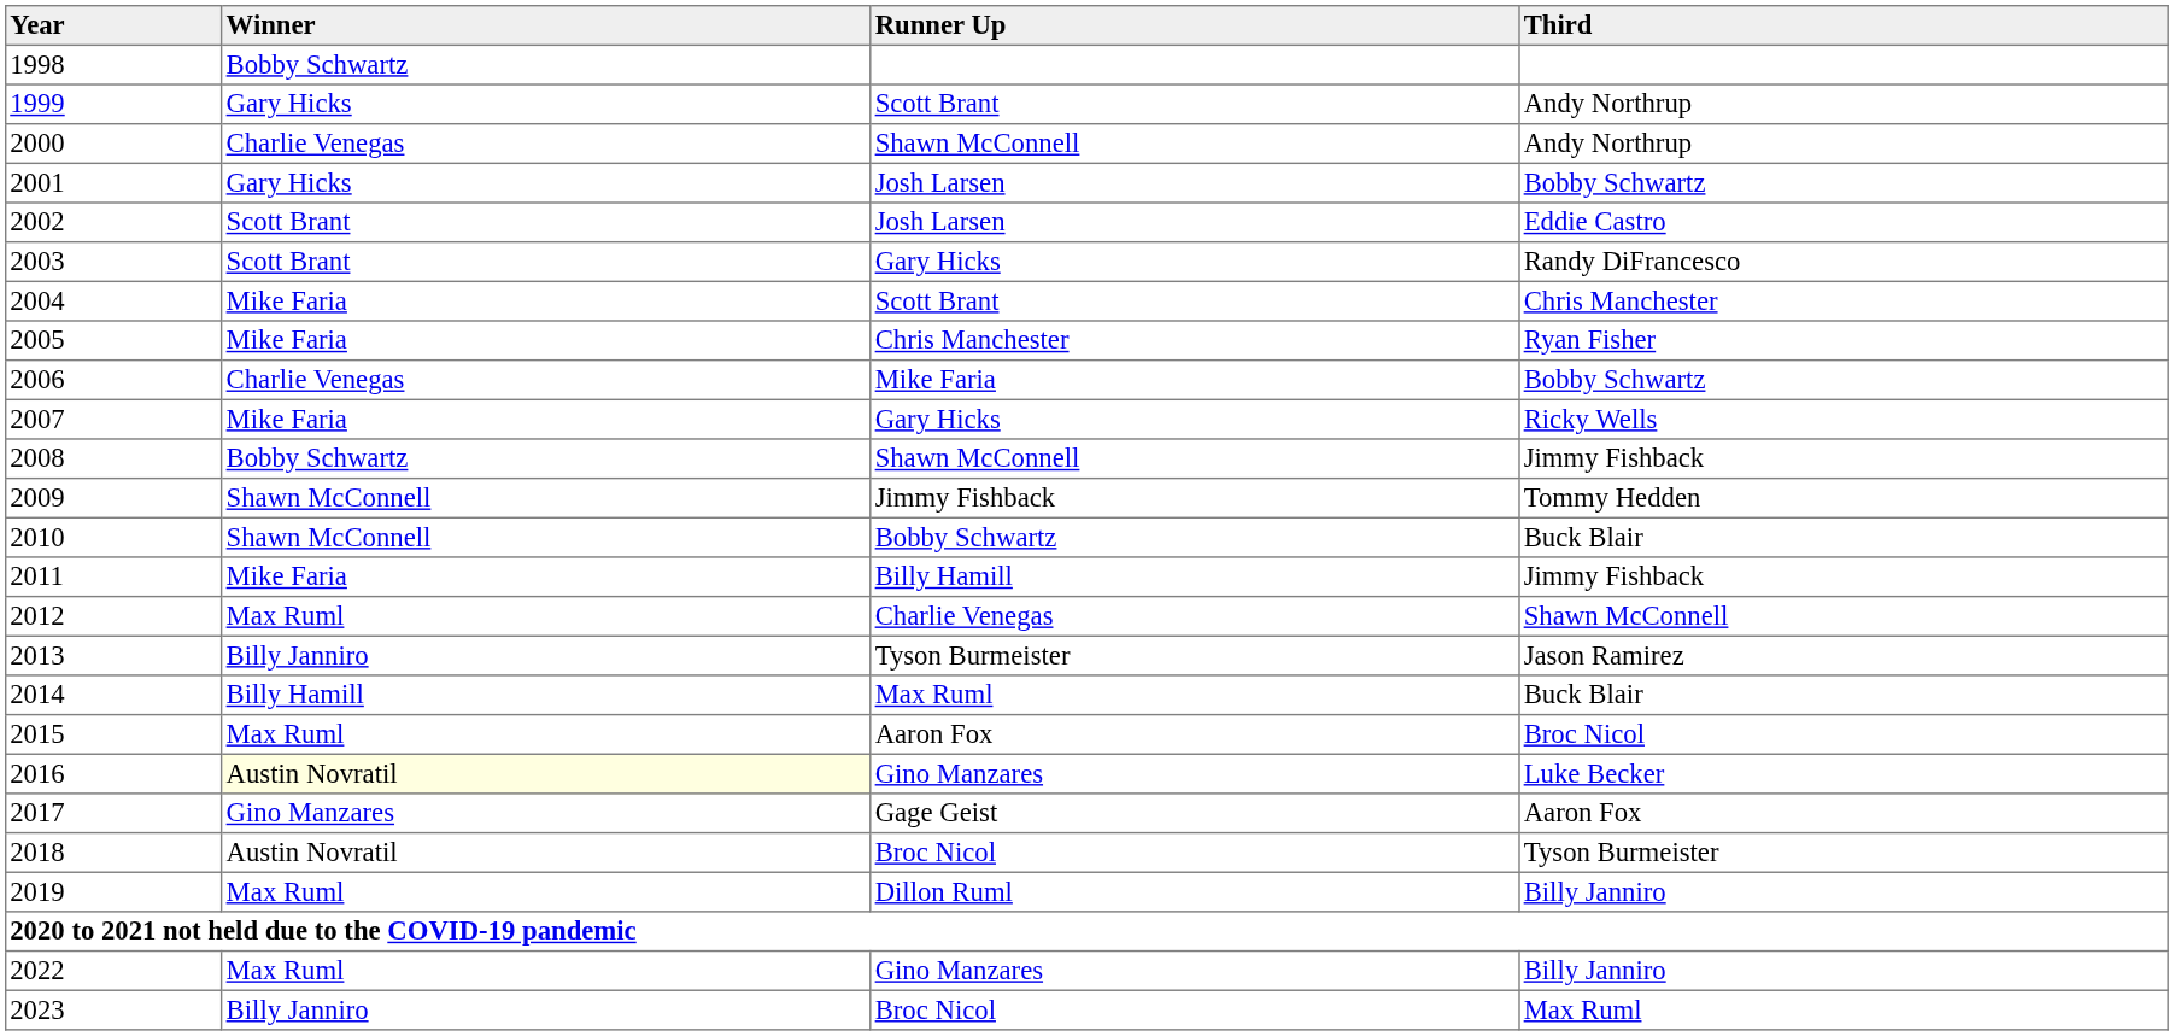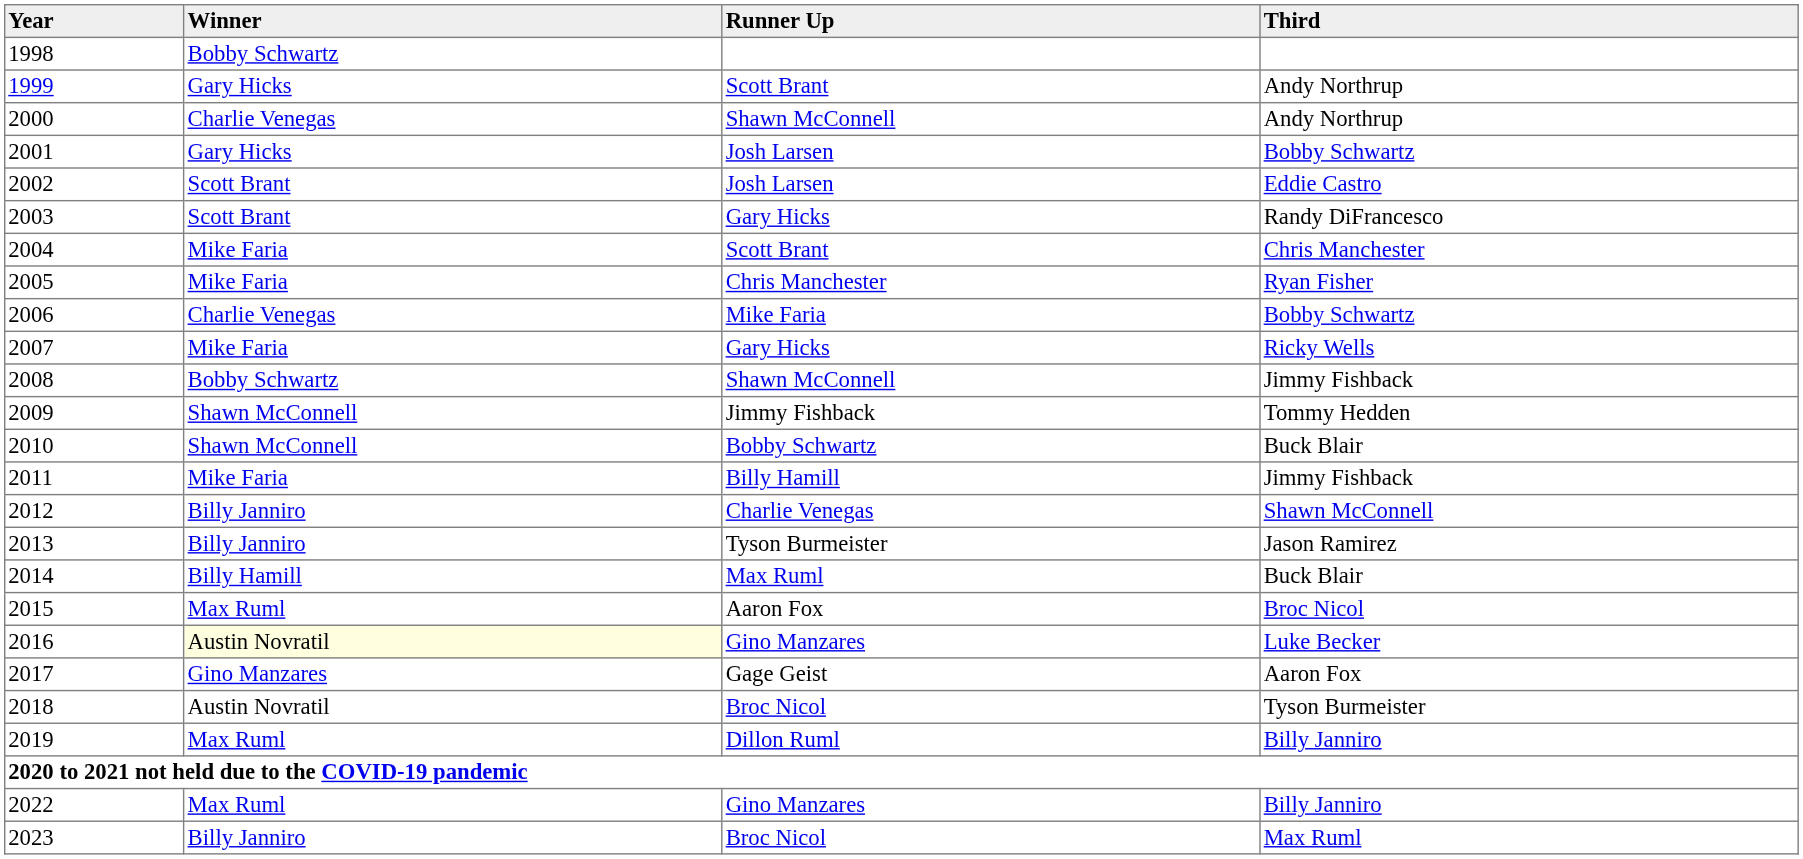 <table border=1 cellpadding=2 cellspacing=0 width=100% style="border-collapse:collapse">
 <tr align=left style="background:#efefef;">
 <th width=4% >Year</th>
 <th width=12% >Winner</th>
 <th width=12% >Runner Up</th>
 <th width=12% >Third</th>
 </tr>
 <tr align=left>
 <td>1998</td>
 <td><a href='#'>Bobby Schwartz</a></td>
 <td></td>
 <td></td>
 </tr>
 <tr align=left>
 <td><a href='#'>1999</a></td>
 <td><a href='#'>Gary Hicks</a></td>
 <td><a href='#'>Scott Brant</a></td>
 <td>Andy Northrup</td>
 </tr>
 <tr align=left>
 <td>2000</td>
 <td><a href='#'>Charlie Venegas</a></td>
 <td><a href='#'>Shawn McConnell</a></td>
 <td>Andy Northrup</td>
 </tr>
 <tr align=left>
 <td>2001</td>
 <td><a href='#'>Gary Hicks</a></td>
 <td><a href='#'>Josh Larsen</a></td>
 <td><a href='#'>Bobby Schwartz</a></td>
 </tr>
 <tr align=left>
 <td>2002</td>
 <td><a href='#'>Scott Brant</a></td>
 <td><a href='#'>Josh Larsen</a></td>
 <td><a href='#'>Eddie Castro</a></td>
 </tr>
 <tr align=left>
 <td>2003</td>
 <td><a href='#'>Scott Brant</a></td>
 <td><a href='#'>Gary Hicks</a></td>
 <td>Randy DiFrancesco</td>
 </tr>
 <tr align=left>
 <td>2004</td>
 <td><a href='#'>Mike Faria</a></td>
 <td><a href='#'>Scott Brant</a></td>
 <td><a href='#'>Chris Manchester</a></td>
 </tr>
 <tr align=left>
 <td>2005</td>
 <td><a href='#'>Mike Faria</a></td>
 <td><a href='#'>Chris Manchester</a></td>
 <td><a href='#'>Ryan Fisher</a></td>
 </tr>
 <tr align=left>
 <td>2006</td>
 <td><a href='#'>Charlie Venegas</a></td>
 <td><a href='#'>Mike Faria</a></td>
 <td><a href='#'>Bobby Schwartz</a></td>
 </tr>
 <tr align=left>
 <td>2007</td>
 <td><a href='#'>Mike Faria</a></td>
 <td><a href='#'>Gary Hicks</a></td>
 <td><a href='#'>Ricky Wells</a></td>
 </tr>
 <tr align=left>
 <td>2008</td>
 <td><a href='#'>Bobby Schwartz</a></td>
 <td><a href='#'>Shawn McConnell</a></td>
 <td>Jimmy Fishback</td>
 </tr>
 <tr align=left>
 <td>2009</td>
 <td><a href='#'>Shawn McConnell</a></td>
 <td>Jimmy Fishback</td>
 <td>Tommy Hedden</td>
 </tr>
 <tr align=left>
 <td>2010</td>
 <td><a href='#'>Shawn McConnell</a></td>
 <td><a href='#'>Bobby Schwartz</a></td>
 <td>Buck Blair</td>
 </tr>
 <tr align=left>
 <td>2011</td>
 <td><a href='#'>Mike Faria</a></td>
 <td><a href='#'>Billy Hamill</a></td>
 <td>Jimmy Fishback</td>
 </tr>
 <tr align=left>
 <td>2012</td>
-<td><a href='#'>Max Ruml</a></td>
+<td><a href='#'>Billy Janniro</a></td>
 <td><a href='#'>Charlie Venegas</a></td>
 <td><a href='#'>Shawn McConnell</a></td>
 </tr>
 <tr align=left>
 <td>2013</td>
 <td><a href='#'>Billy Janniro</a></td>
 <td>Tyson Burmeister</td>
 <td>Jason Ramirez</td>
 </tr>
 <tr align=left>
 <td>2014</td>
 <td><a href='#'>Billy Hamill</a></td>
 <td><a href='#'>Max Ruml</a></td>
 <td>Buck Blair</td>
 </tr>
 <tr align=left>
 <td>2015</td>
 <td><a href='#'>Max Ruml</a></td>
 <td>Aaron Fox</td>
 <td><a href='#'>Broc Nicol</a></td>
 </tr>
 <tr align=left>
 <td>2016</td>
 <td style="background: lightyellow;">Austin Novratil</td>
 <td><a href='#'>Gino Manzares</a></td>
 <td><a href='#'>Luke Becker</a></td>
 </tr>
 <tr align=left>
 <td>2017</td>
 <td><a href='#'>Gino Manzares</a></td>
 <td>Gage Geist</td>
 <td>Aaron Fox</td>
 </tr>
 <tr align=left>
 <td>2018</td>
 <td>Austin Novratil</td>
 <td><a href='#'>Broc Nicol</a></td>
 <td>Tyson Burmeister</td>
 </tr>
 <tr align=left>
 <td>2019</td>
 <td><a href='#'>Max Ruml</a></td>
 <td><a href='#'>Dillon Ruml</a></td>
 <td><a href='#'>Billy Janniro</a></td>
 </tr>
 <tr align=left>
 <td colspan=6><strong>2020 to 2021 not held due to the <a href='#'>COVID-19 pandemic</a></strong></td>
 </tr>
 <tr align=left>
 <td>2022</td>
 <td><a href='#'>Max Ruml</a></td>
 <td><a href='#'>Gino Manzares</a></td>
 <td><a href='#'>Billy Janniro</a></td>
 </tr>
 <tr align=left>
 <td>2023</td>
 <td><a href='#'>Billy Janniro</a></td>
 <td><a href='#'>Broc Nicol</a></td>
 <td><a href='#'>Max Ruml</a></td>
 </tr>
 </table>
